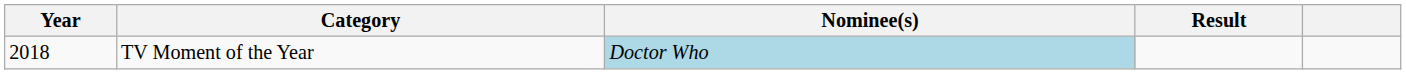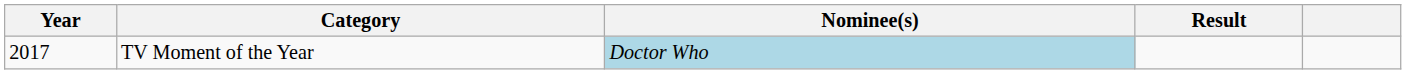 <table class="wikitable" style="width:70%">
 <tr>
 <th style="width:8%">Year</th>
 <th style="width:35%">Category</th>
 <th style="width:38%">Nominee(s)</th>
 <th style="width:12%">Result</th>
 <th style="width:7%"></th>
 </tr>
 <tr>
-<td>2018</td>
+<td>2017</td>
 <td>TV Moment of the Year</td>
 <td style="background: lightblue;"><em>Doctor Who</em></td>
 <td></td>
 <td></td>
 </tr>
 </table>
